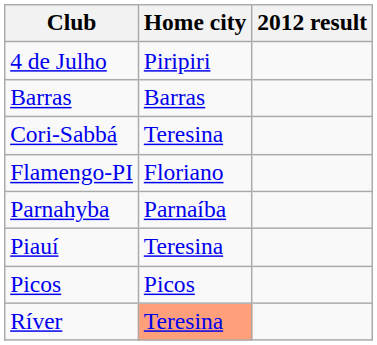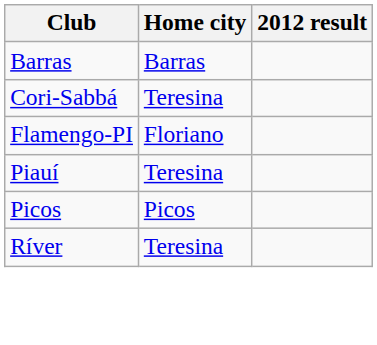 <table class="wikitable sortable">
 <tr>
 <th>Club</th>
 <th>Home city</th>
 <th>2012 result</th>
-</tr>
-<tr>
-<td><a href='#'>4 de Julho</a></td>
-<td><a href='#'>Piripiri</a></td>
-<td></td>
 </tr>
 <tr>
 <td><a href='#'>Barras</a></td>
 <td><a href='#'>Barras</a></td>
 <td></td>
 </tr>
 <tr>
 <td><a href='#'>Cori-Sabbá</a></td>
 <td><a href='#'>Teresina</a></td>
 <td></td>
 </tr>
 <tr>
 <td><a href='#'>Flamengo-PI</a></td>
 <td><a href='#'>Floriano</a></td>
 <td></td>
 </tr>
 <tr>
-<td><a href='#'>Parnahyba</a></td>
-<td><a href='#'>Parnaíba</a></td>
-<td></td>
-</tr>
-<tr>
 <td><a href='#'>Piauí</a></td>
 <td><a href='#'>Teresina</a></td>
 <td></td>
 </tr>
 <tr>
 <td><a href='#'>Picos</a></td>
 <td><a href='#'>Picos</a></td>
 <td></td>
 </tr>
 <tr>
 <td><a href='#'>Ríver</a></td>
-<td style="background: lightsalmon;"><a href='#'>Teresina</a></td>
+<td><a href='#'>Teresina</a></td>
 <td></td>
 </tr>
 </table>
